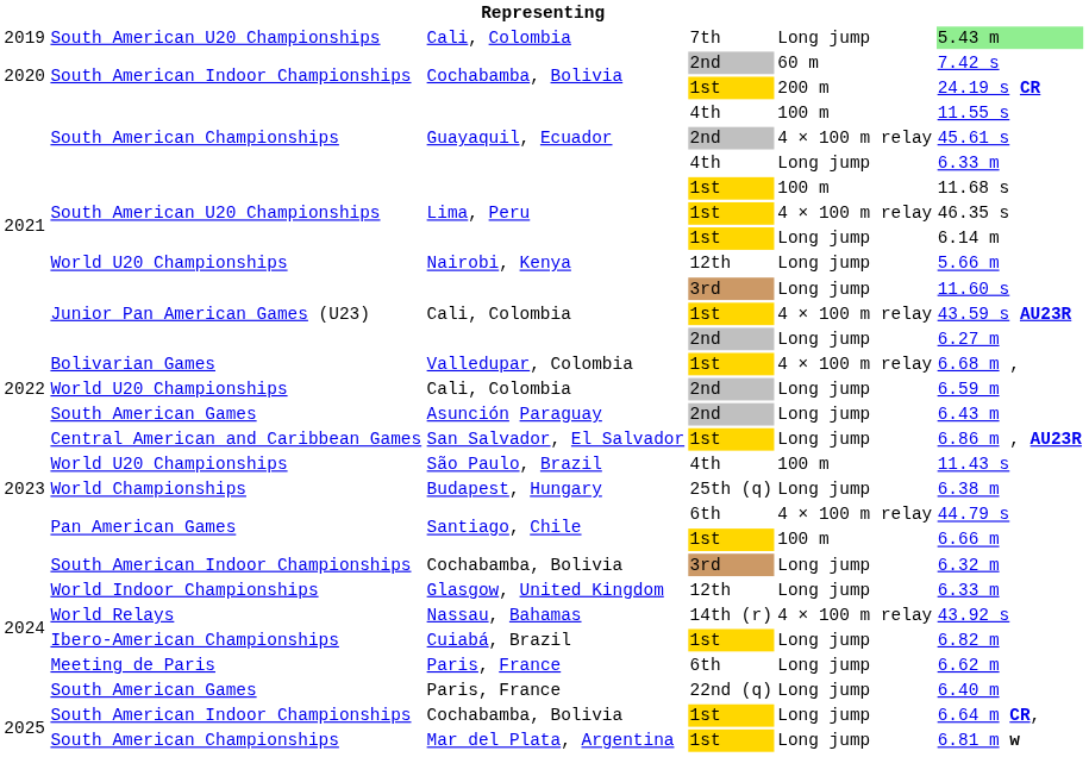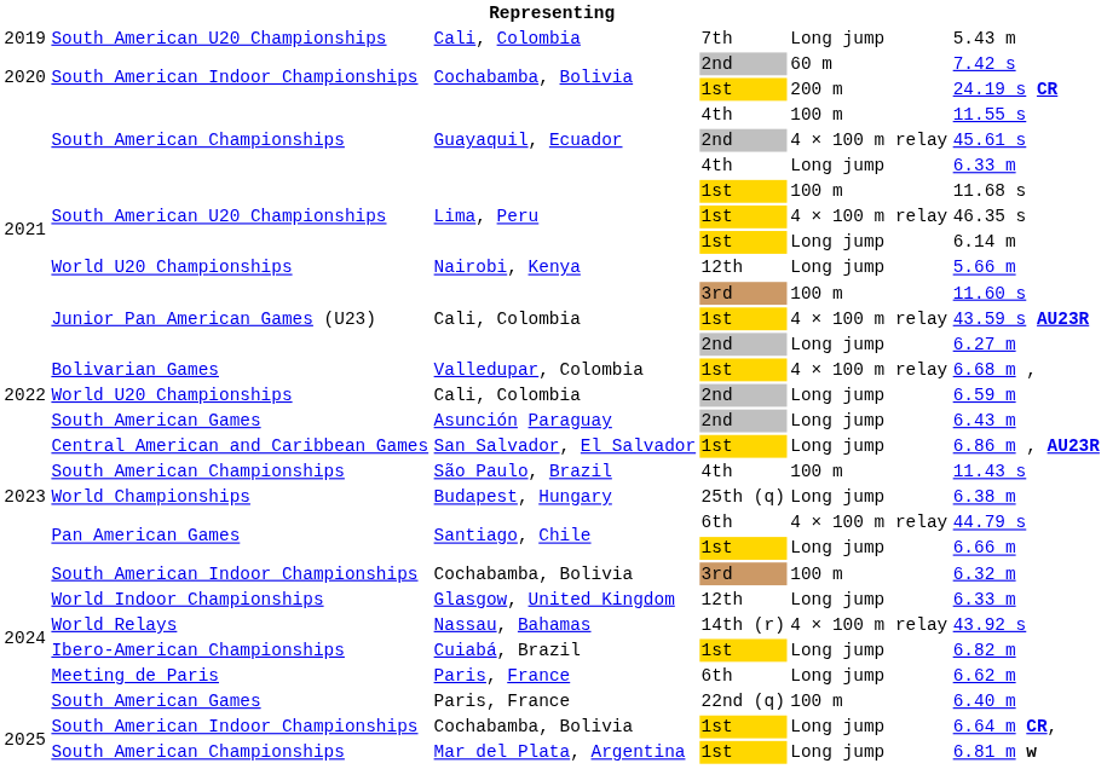 <table>
 <tr>
 <th colspan="6">Representing </th>
 </tr>
 <tr>
 <td>2019</td>
 <td><a href='#'>South American U20 Championships</a></td>
 <td><a href='#'>Cali</a>, <a href='#'>Colombia</a></td>
 <td>7th</td>
 <td>Long jump</td>
-<td style="background: lightgreen;">5.43 m</td>
+<td>5.43 m</td>
 </tr>
 <tr>
 <td rowspan=2>2020</td>
 <td rowspan=2><a href='#'>South American Indoor Championships</a></td>
 <td rowspan=2><a href='#'>Cochabamba</a>, <a href='#'>Bolivia</a></td>
 <td bgcolor=silver>2nd</td>
 <td>60 m</td>
 <td><a href='#'>7.42 s</a> <strong></strong></td>
 </tr>
 <tr>
 <td bgcolor=gold>1st</td>
 <td>200 m</td>
 <td><a href='#'>24.19 s</a>  <strong><a href='#'>CR</a></strong></td>
 </tr>
 <tr>
 <td rowspan=10>2021</td>
 <td rowspan=3><a href='#'>South American Championships</a></td>
 <td rowspan=3><a href='#'>Guayaquil</a>, <a href='#'>Ecuador</a></td>
 <td>4th</td>
 <td>100 m</td>
 <td><a href='#'>11.55 s</a></td>
 </tr>
 <tr>
 <td bgcolor=silver>2nd</td>
 <td>4 × 100 m relay</td>
 <td><a href='#'>45.61 s</a></td>
 </tr>
 <tr>
 <td>4th</td>
 <td>Long jump</td>
 <td><a href='#'>6.33 m</a></td>
 </tr>
 <tr>
 <td rowspan=3><a href='#'>South American U20 Championships</a></td>
 <td rowspan=3><a href='#'>Lima</a>, <a href='#'>Peru</a></td>
 <td bgcolor=gold>1st</td>
 <td>100 m</td>
 <td>11.68 s</td>
 </tr>
 <tr>
 <td bgcolor=gold>1st</td>
 <td>4 × 100 m relay</td>
 <td>46.35 s</td>
 </tr>
 <tr>
 <td bgcolor=gold>1st</td>
 <td>Long jump</td>
 <td>6.14 m</td>
 </tr>
 <tr>
 <td><a href='#'>World U20 Championships</a></td>
 <td><a href='#'>Nairobi</a>, <a href='#'>Kenya</a></td>
 <td>12th</td>
 <td>Long jump</td>
 <td><a href='#'>5.66 m</a></td>
 </tr>
 <tr>
 <td rowspan=3><a href='#'>Junior Pan American Games</a> (U23)</td>
 <td rowspan=3>Cali, Colombia</td>
 <td bgcolor="cc9966">3rd</td>
-<td>Long jump</td>
+<td>100 m</td>
 <td><a href='#'>11.60 s</a></td>
 </tr>
 <tr>
 <td bgcolor=gold>1st</td>
 <td>4 × 100 m relay</td>
 <td><a href='#'>43.59 s</a> <strong><a href='#'>AU23R</a></strong></td>
 </tr>
 <tr>
 <td bgcolor=silver>2nd</td>
 <td>Long jump</td>
 <td><a href='#'>6.27 m</a></td>
 </tr>
 <tr>
 <td rowspan=3>2022</td>
 <td><a href='#'>Bolivarian Games</a></td>
 <td><a href='#'>Valledupar</a>, Colombia</td>
 <td bgcolor=gold>1st</td>
 <td>4 × 100 m relay</td>
 <td><a href='#'>6.68 m</a> <strong></strong>, <strong></strong></td>
 </tr>
 <tr>
 <td><a href='#'>World U20 Championships</a></td>
 <td>Cali, Colombia</td>
 <td bgcolor=silver>2nd</td>
 <td>Long jump</td>
 <td><a href='#'>6.59 m</a></td>
 </tr>
 <tr>
 <td><a href='#'>South American Games</a></td>
 <td><a href='#'>Asunción</a> <a href='#'>Paraguay</a></td>
 <td bgcolor=silver>2nd</td>
 <td>Long jump</td>
 <td><a href='#'>6.43 m</a></td>
 </tr>
 <tr>
 <td rowspan=5>2023</td>
 <td><a href='#'>Central American and Caribbean Games</a></td>
 <td><a href='#'>San Salvador</a>, <a href='#'>El Salvador</a></td>
 <td bgcolor=gold>1st</td>
 <td>Long jump</td>
 <td><a href='#'>6.86 m</a> <strong></strong>, <strong><a href='#'>AU23R</a></strong></td>
 </tr>
 <tr>
-<td><a href='#'>World U20 Championships</a></td>
+<td><a href='#'>South American Championships</a></td>
 <td><a href='#'>São Paulo</a>, <a href='#'>Brazil</a></td>
 <td>4th</td>
 <td>100 m</td>
 <td><a href='#'>11.43 s</a></td>
 </tr>
 <tr>
 <td><a href='#'>World Championships</a></td>
 <td><a href='#'>Budapest</a>, <a href='#'>Hungary</a></td>
 <td>25th (q)</td>
 <td>Long jump</td>
 <td><a href='#'>6.38 m</a></td>
 </tr>
 <tr>
 <td rowspan=2><a href='#'>Pan American Games</a></td>
 <td rowspan=2><a href='#'>Santiago</a>, <a href='#'>Chile</a></td>
 <td>6th</td>
 <td>4 × 100 m relay</td>
 <td><a href='#'>44.79 s</a></td>
 </tr>
 <tr>
 <td bgcolor=gold>1st</td>
-<td>100 m</td>
+<td>Long jump</td>
 <td><a href='#'>6.66 m</a></td>
 </tr>
 <tr>
 <td rowspan=6>2024</td>
 <td><a href='#'>South American Indoor Championships</a></td>
 <td>Cochabamba, Bolivia</td>
 <td bgcolor="cc9966">3rd</td>
-<td>Long jump</td>
+<td>100 m</td>
 <td><a href='#'>6.32 m</a></td>
 </tr>
 <tr>
 <td><a href='#'>World Indoor Championships</a></td>
 <td><a href='#'>Glasgow</a>, <a href='#'>United Kingdom</a></td>
 <td>12th</td>
 <td>Long jump</td>
 <td><a href='#'>6.33 m</a></td>
 </tr>
 <tr>
 <td><a href='#'>World Relays</a></td>
 <td><a href='#'>Nassau</a>, <a href='#'>Bahamas</a></td>
 <td>14th (r)</td>
 <td>4 × 100 m relay</td>
 <td><a href='#'>43.92 s</a></td>
 </tr>
 <tr>
 <td><a href='#'>Ibero-American Championships</a></td>
 <td><a href='#'>Cuiabá</a>, Brazil</td>
 <td bgcolor=gold>1st</td>
 <td>Long jump</td>
 <td><a href='#'>6.82 m</a></td>
 </tr>
 <tr>
 <td><a href='#'>Meeting de Paris</a></td>
 <td><a href='#'>Paris</a>, <a href='#'>France</a></td>
 <td>6th</td>
 <td>Long jump</td>
 <td><a href='#'>6.62 m</a></td>
 </tr>
 <tr>
 <td><a href='#'>South American Games</a></td>
 <td>Paris, France</td>
 <td>22nd (q)</td>
-<td>Long jump</td>
+<td>100 m</td>
 <td><a href='#'>6.40 m</a></td>
 </tr>
 <tr>
 <td rowspan=2>2025</td>
 <td><a href='#'>South American Indoor Championships</a></td>
 <td>Cochabamba, Bolivia</td>
 <td bgcolor=gold>1st</td>
 <td>Long jump</td>
 <td><a href='#'>6.64 m</a> <strong><a href='#'>CR</a></strong>, <strong></strong></td>
 </tr>
 <tr>
 <td><a href='#'>South American Championships</a></td>
 <td><a href='#'>Mar del Plata</a>, <a href='#'>Argentina</a></td>
 <td bgcolor=gold>1st</td>
 <td>Long jump</td>
 <td><a href='#'>6.81 m</a> <strong>w</strong></td>
 </tr>
 </table>
